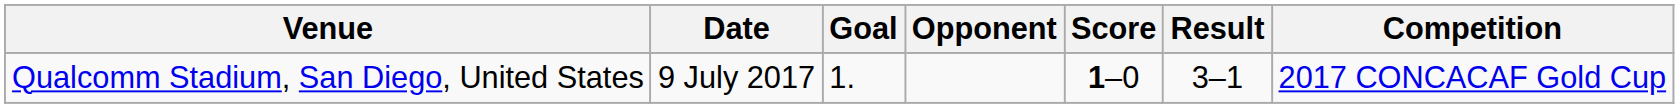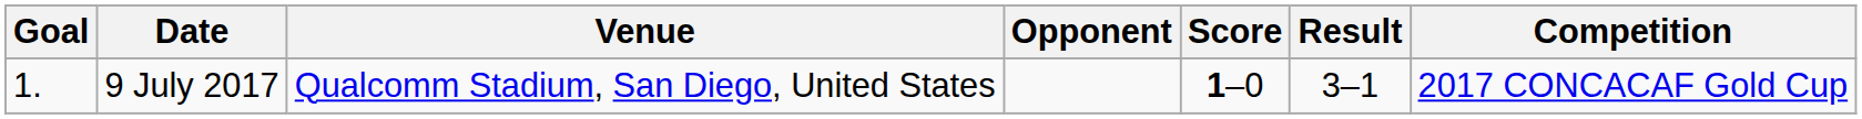 <table class="wikitable plainrowheaders sortable">
 <tr>
+<th>Goal</th>
+<th>Date</th>
 <th>Venue</th>
-<th>Date</th>
-<th>Goal</th>
 <th>Opponent</th>
 <th>Score</th>
 <th>Result</th>
 <th>Competition</th>
 </tr>
 <tr>
+<td>1.</td>
+<td>9 July 2017</td>
 <td><a href='#'>Qualcomm Stadium</a>, <a href='#'>San Diego</a>, United States</td>
-<td>9 July 2017</td>
-<td>1.</td>
 <td></td>
 <td align=center><strong>1</strong>–0</td>
 <td align=center>3–1</td>
 <td><a href='#'>2017 CONCACAF Gold Cup</a></td>
 </tr>
 </table>
